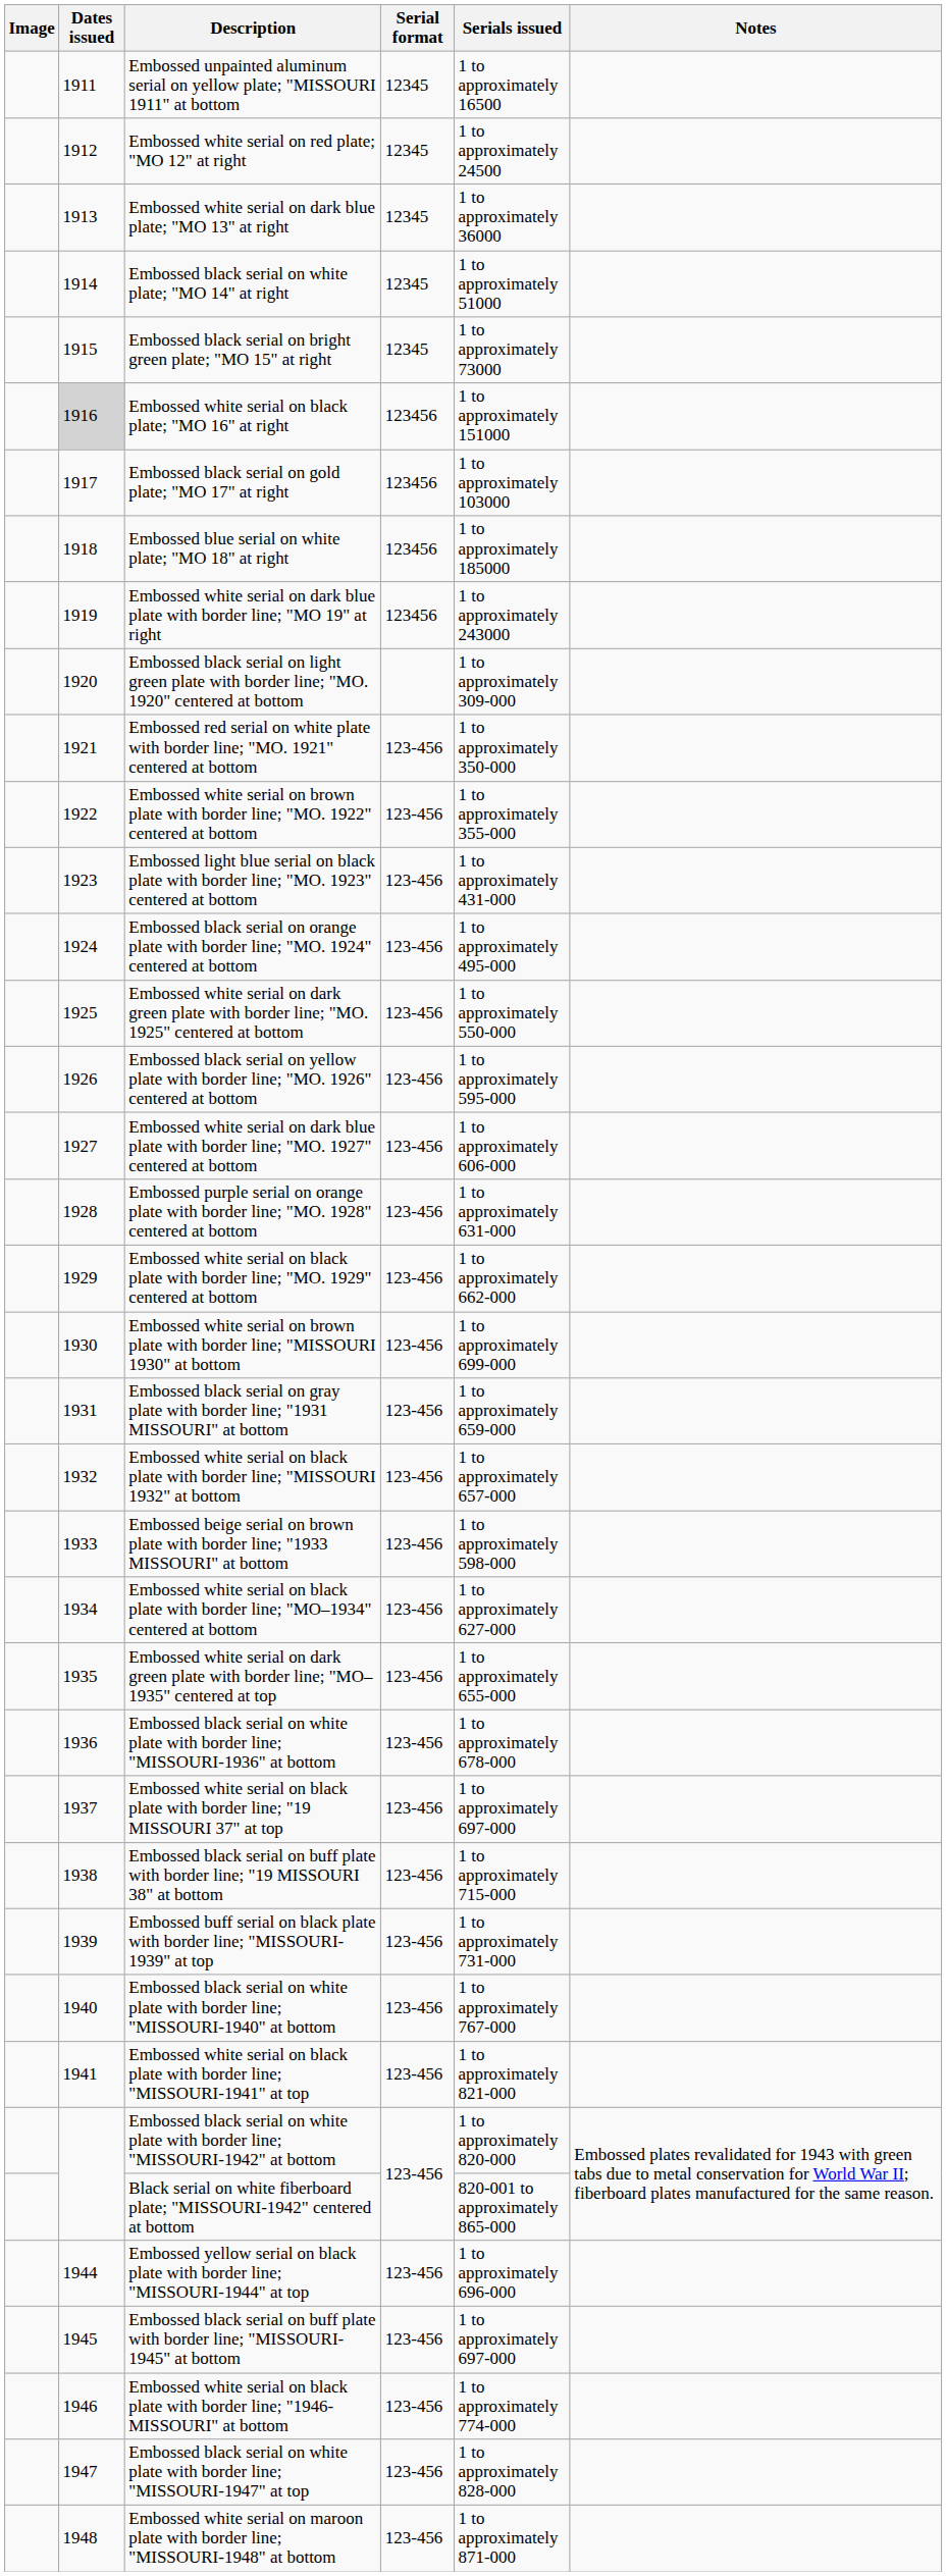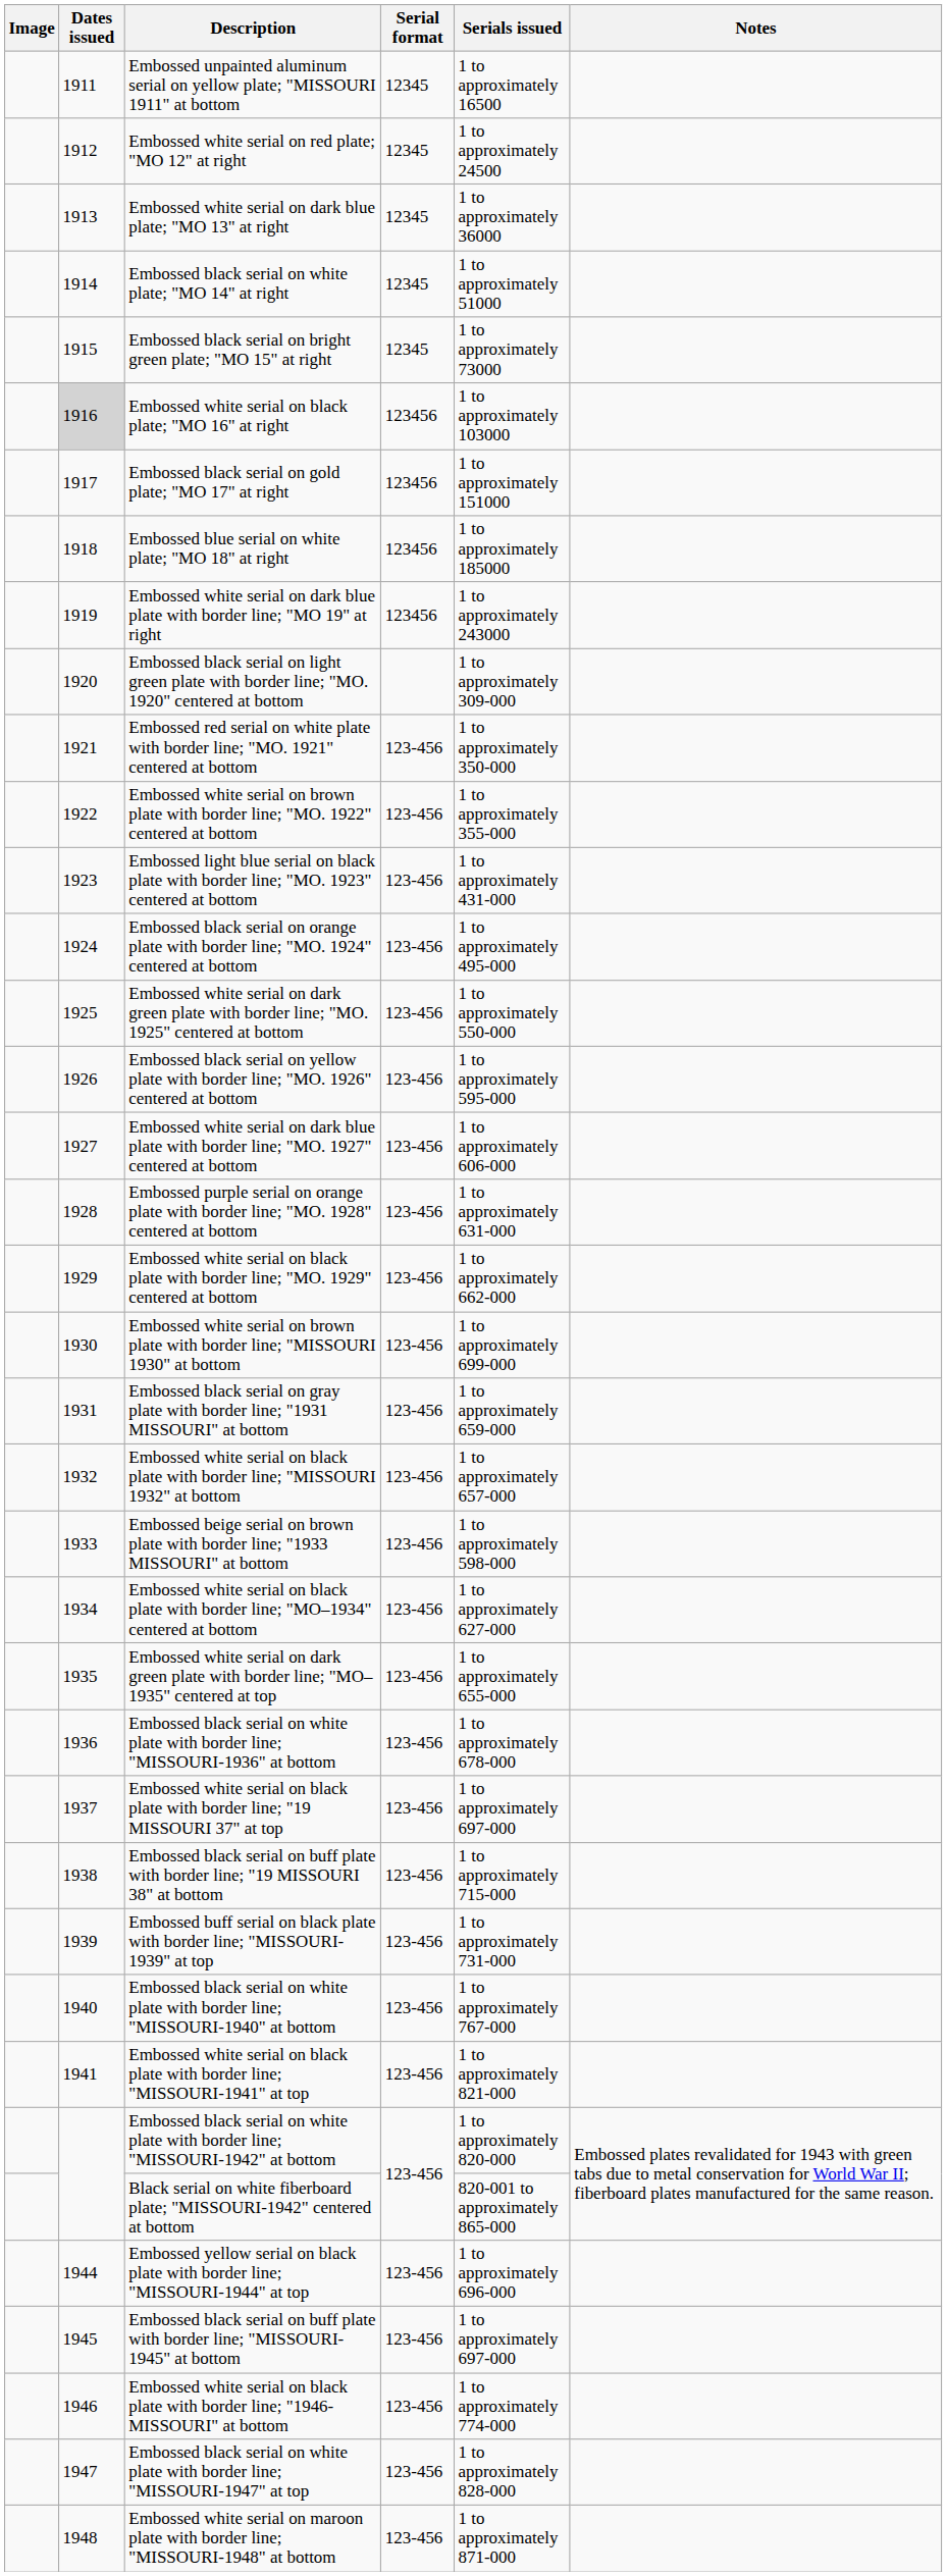 <table class="wikitable">
 <tr>
 <th>Image</th>
 <th>Dates issued</th>
 <th>Description</th>
 <th>Serial format</th>
 <th style="width:100px;">Serials issued</th>
 <th>Notes</th>
 </tr>
 <tr>
 <td></td>
 <td>1911</td>
 <td>Embossed unpainted aluminum serial on yellow plate; "MISSOURI 1911" at bottom</td>
 <td>12345</td>
 <td>1 to approximately 16500</td>
 <td></td>
 </tr>
 <tr>
 <td></td>
 <td>1912</td>
 <td>Embossed white serial on red plate; "MO 12" at right</td>
 <td>12345</td>
 <td>1 to approximately 24500</td>
 <td></td>
 </tr>
 <tr>
 <td></td>
 <td>1913</td>
 <td>Embossed white serial on dark blue plate; "MO 13" at right</td>
 <td>12345</td>
 <td>1 to approximately 36000</td>
 <td></td>
 </tr>
 <tr>
 <td></td>
 <td>1914</td>
 <td>Embossed black serial on white plate; "MO 14" at right</td>
 <td>12345</td>
 <td>1 to approximately 51000</td>
 <td></td>
 </tr>
 <tr>
 <td></td>
 <td>1915</td>
 <td>Embossed black serial on bright green plate; "MO 15" at right</td>
 <td>12345</td>
 <td>1 to approximately 73000</td>
 <td></td>
 </tr>
 <tr>
 <td></td>
 <td style="background: lightgrey;">1916</td>
 <td>Embossed white serial on black plate; "MO 16" at right</td>
 <td>123456</td>
-<td>1 to approximately 151000</td>
+<td>1 to approximately 103000</td>
 <td></td>
 </tr>
 <tr>
 <td></td>
 <td>1917</td>
 <td>Embossed black serial on gold plate; "MO 17" at right</td>
 <td>123456</td>
-<td>1 to approximately 103000</td>
+<td>1 to approximately 151000</td>
 <td></td>
 </tr>
 <tr>
 <td></td>
 <td>1918</td>
 <td>Embossed blue serial on white plate; "MO 18" at right</td>
 <td>123456</td>
 <td>1 to approximately 185000</td>
 <td></td>
 </tr>
 <tr>
 <td></td>
 <td>1919</td>
 <td>Embossed white serial on dark blue plate with border line; "MO 19" at right</td>
 <td>123456</td>
 <td>1 to approximately 243000</td>
 <td></td>
 </tr>
 <tr>
 <td></td>
 <td>1920</td>
 <td>Embossed black serial on light green plate with border line; "MO. 1920" centered at bottom</td>
 <td></td>
 <td>1 to approximately 309-000</td>
 <td></td>
 </tr>
 <tr>
 <td></td>
 <td>1921</td>
 <td>Embossed red serial on white plate with border line; "MO. 1921" centered at bottom</td>
 <td>123-456</td>
 <td>1 to approximately 350-000</td>
 <td></td>
 </tr>
 <tr>
 <td></td>
 <td>1922</td>
 <td>Embossed white serial on brown plate with border line; "MO. 1922" centered at bottom</td>
 <td>123-456</td>
 <td>1 to approximately 355-000</td>
 <td></td>
 </tr>
 <tr>
 <td></td>
 <td>1923</td>
 <td>Embossed light blue serial on black plate with border line; "MO. 1923" centered at bottom</td>
 <td>123-456</td>
 <td>1 to approximately 431-000</td>
 <td></td>
 </tr>
 <tr>
 <td></td>
 <td>1924</td>
 <td>Embossed black serial on orange plate with border line; "MO. 1924" centered at bottom</td>
 <td>123-456</td>
 <td>1 to approximately 495-000</td>
 <td></td>
 </tr>
 <tr>
 <td></td>
 <td>1925</td>
 <td>Embossed white serial on dark green plate with border line; "MO. 1925" centered at bottom</td>
 <td>123-456</td>
 <td>1 to approximately 550-000</td>
 <td></td>
 </tr>
 <tr>
 <td></td>
 <td>1926</td>
 <td>Embossed black serial on yellow plate with border line; "MO. 1926" centered at bottom</td>
 <td>123-456</td>
 <td>1 to approximately 595-000</td>
 <td></td>
 </tr>
 <tr>
 <td></td>
 <td>1927</td>
 <td>Embossed white serial on dark blue plate with border line; "MO. 1927" centered at bottom</td>
 <td>123-456</td>
 <td>1 to approximately 606-000</td>
 <td></td>
 </tr>
 <tr>
 <td></td>
 <td>1928</td>
 <td>Embossed purple serial on orange plate with border line; "MO. 1928" centered at bottom</td>
 <td>123-456</td>
 <td>1 to approximately 631-000</td>
 <td></td>
 </tr>
 <tr>
 <td></td>
 <td>1929</td>
 <td>Embossed white serial on black plate with border line; "MO. 1929" centered at bottom</td>
 <td>123-456</td>
 <td>1 to approximately 662-000</td>
 <td></td>
 </tr>
 <tr>
 <td></td>
 <td>1930</td>
 <td>Embossed white serial on brown plate with border line; "MISSOURI 1930" at bottom</td>
 <td>123-456</td>
 <td>1 to approximately 699-000</td>
 <td></td>
 </tr>
 <tr>
 <td></td>
 <td>1931</td>
 <td>Embossed black serial on gray plate with border line; "1931 MISSOURI" at bottom</td>
 <td>123-456</td>
 <td>1 to approximately 659-000</td>
 <td></td>
 </tr>
 <tr>
 <td></td>
 <td>1932</td>
 <td>Embossed white serial on black plate with border line; "MISSOURI 1932" at bottom</td>
 <td>123-456</td>
 <td>1 to approximately 657-000</td>
 <td></td>
 </tr>
 <tr>
 <td></td>
 <td>1933</td>
 <td>Embossed beige serial on brown plate with border line; "1933 MISSOURI" at bottom</td>
 <td>123-456</td>
 <td>1 to approximately 598-000</td>
 <td></td>
 </tr>
 <tr>
 <td></td>
 <td>1934</td>
 <td>Embossed white serial on black plate with border line; "MO–1934" centered at bottom</td>
 <td>123-456</td>
 <td>1 to approximately 627-000</td>
 <td></td>
 </tr>
 <tr>
 <td></td>
 <td>1935</td>
 <td>Embossed white serial on dark green plate with border line; "MO–1935" centered at top</td>
 <td>123-456</td>
 <td>1 to approximately 655-000</td>
 <td></td>
 </tr>
 <tr>
 <td></td>
 <td>1936</td>
 <td>Embossed black serial on white plate with border line; "MISSOURI-1936" at bottom</td>
 <td>123-456</td>
 <td>1 to approximately 678-000</td>
 <td></td>
 </tr>
 <tr>
 <td></td>
 <td>1937</td>
 <td>Embossed white serial on black plate with border line; "19 MISSOURI 37" at top</td>
 <td>123-456</td>
 <td>1 to approximately 697-000</td>
 <td></td>
 </tr>
 <tr>
 <td></td>
 <td>1938</td>
 <td>Embossed black serial on buff plate with border line; "19 MISSOURI 38" at bottom</td>
 <td>123-456</td>
 <td>1 to approximately 715-000</td>
 <td></td>
 </tr>
 <tr>
 <td></td>
 <td>1939</td>
 <td>Embossed buff serial on black plate with border line; "MISSOURI-1939" at top</td>
 <td>123-456</td>
 <td>1 to approximately 731-000</td>
 <td></td>
 </tr>
 <tr>
 <td></td>
 <td>1940</td>
 <td>Embossed black serial on white plate with border line; "MISSOURI-1940" at bottom</td>
 <td>123-456</td>
 <td>1 to approximately 767-000</td>
 <td></td>
 </tr>
 <tr>
 <td></td>
 <td>1941</td>
 <td>Embossed white serial on black plate with border line; "MISSOURI-1941" at top</td>
 <td>123-456</td>
 <td>1 to approximately 821-000</td>
 <td></td>
 </tr>
 <tr>
 <td><br></td>
 <td rowspan="2"></td>
 <td>Embossed black serial on white plate with border line; "MISSOURI-1942" at bottom</td>
 <td rowspan="2">123-456</td>
 <td>1 to approximately 820-000</td>
 <td rowspan="2">Embossed plates revalidated for 1943 with green tabs due to metal conservation for <a href='#'>World War II</a>; fiberboard plates manufactured for the same reason.</td>
 </tr>
 <tr>
 <td></td>
 <td>Black serial on white fiberboard plate; "MISSOURI-1942" centered at bottom</td>
 <td>820-001 to approximately 865-000</td>
 </tr>
 <tr>
 <td></td>
 <td>1944</td>
 <td>Embossed yellow serial on black plate with border line; "MISSOURI-1944" at top</td>
 <td>123-456</td>
 <td>1 to approximately 696-000</td>
 <td></td>
 </tr>
 <tr>
 <td></td>
 <td>1945</td>
 <td>Embossed black serial on buff plate with border line; "MISSOURI-1945" at bottom</td>
 <td>123-456</td>
 <td>1 to approximately 697-000</td>
 <td></td>
 </tr>
 <tr>
 <td></td>
 <td>1946</td>
 <td>Embossed white serial on black plate with border line; "1946-MISSOURI" at bottom</td>
 <td>123-456</td>
 <td>1 to approximately 774-000</td>
 <td></td>
 </tr>
 <tr>
 <td></td>
 <td>1947</td>
 <td>Embossed black serial on white plate with border line; "MISSOURI-1947" at top</td>
 <td>123-456</td>
 <td>1 to approximately 828-000</td>
 <td></td>
 </tr>
 <tr>
 <td></td>
 <td>1948</td>
 <td>Embossed white serial on maroon plate with border line; "MISSOURI-1948" at bottom</td>
 <td>123-456</td>
 <td>1 to approximately 871-000</td>
 <td></td>
 </tr>
 </table>
